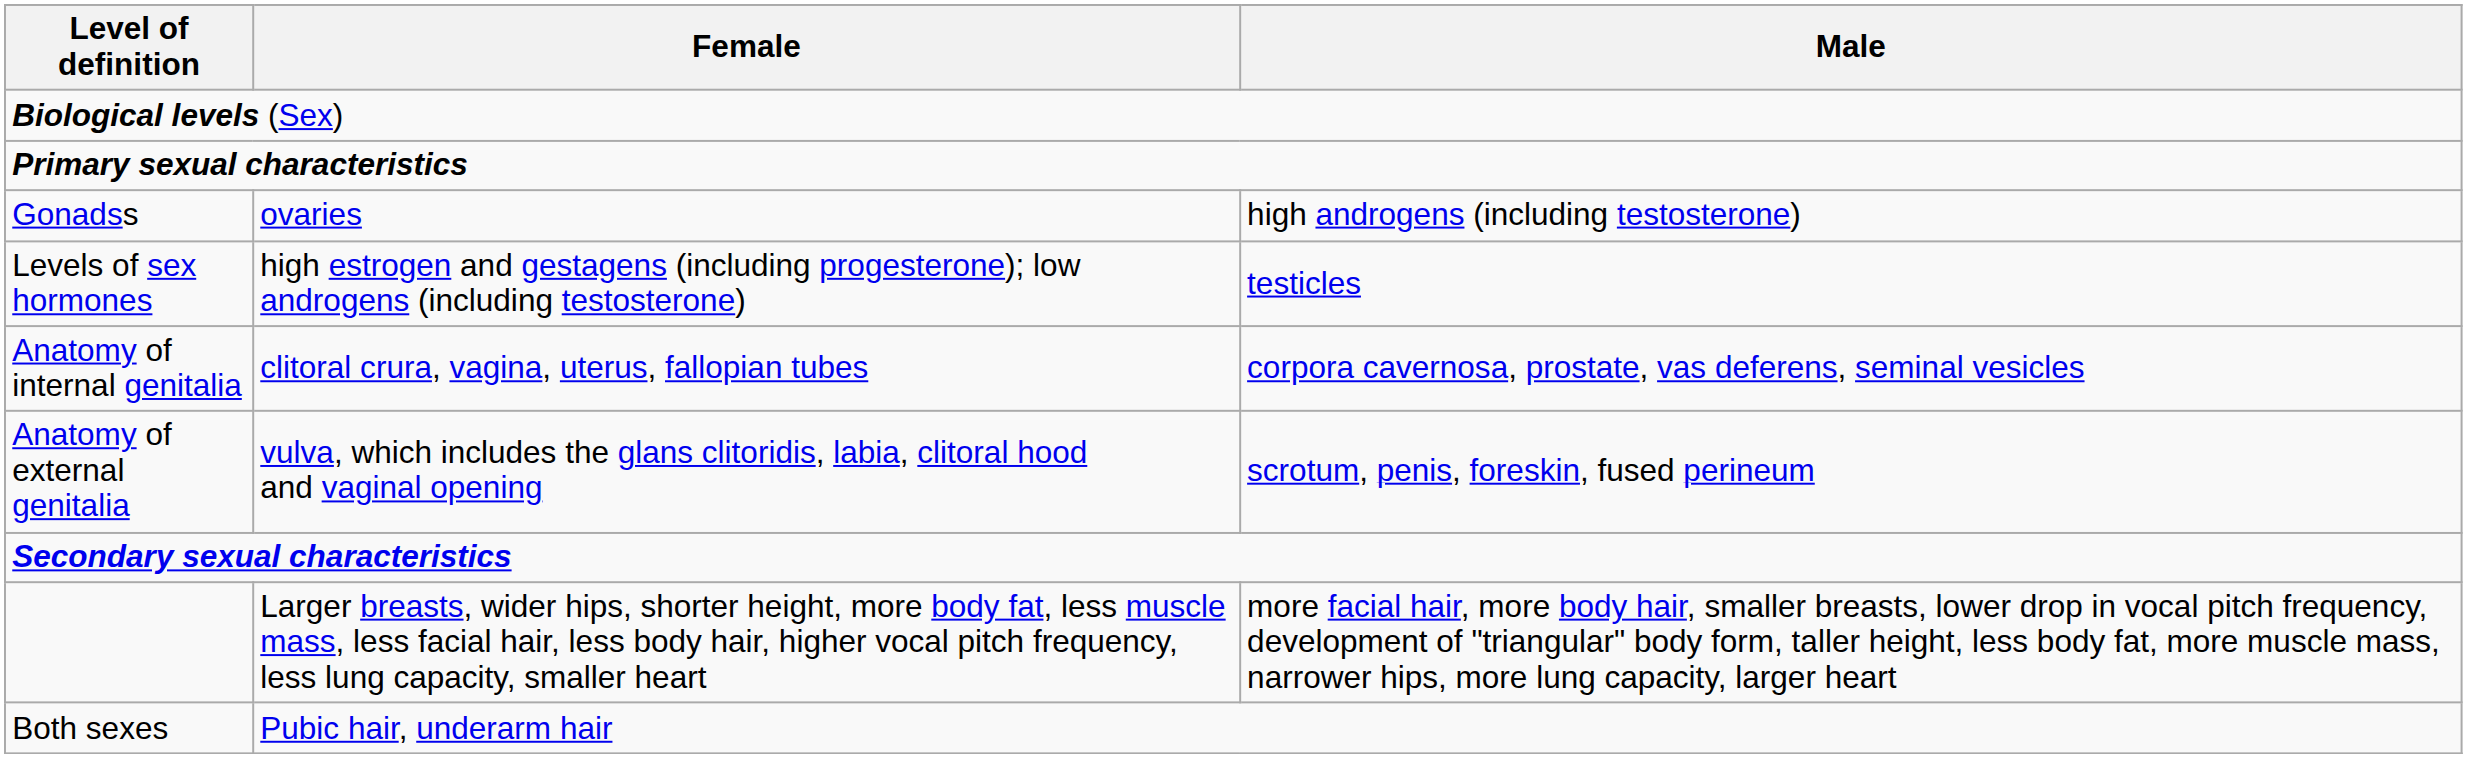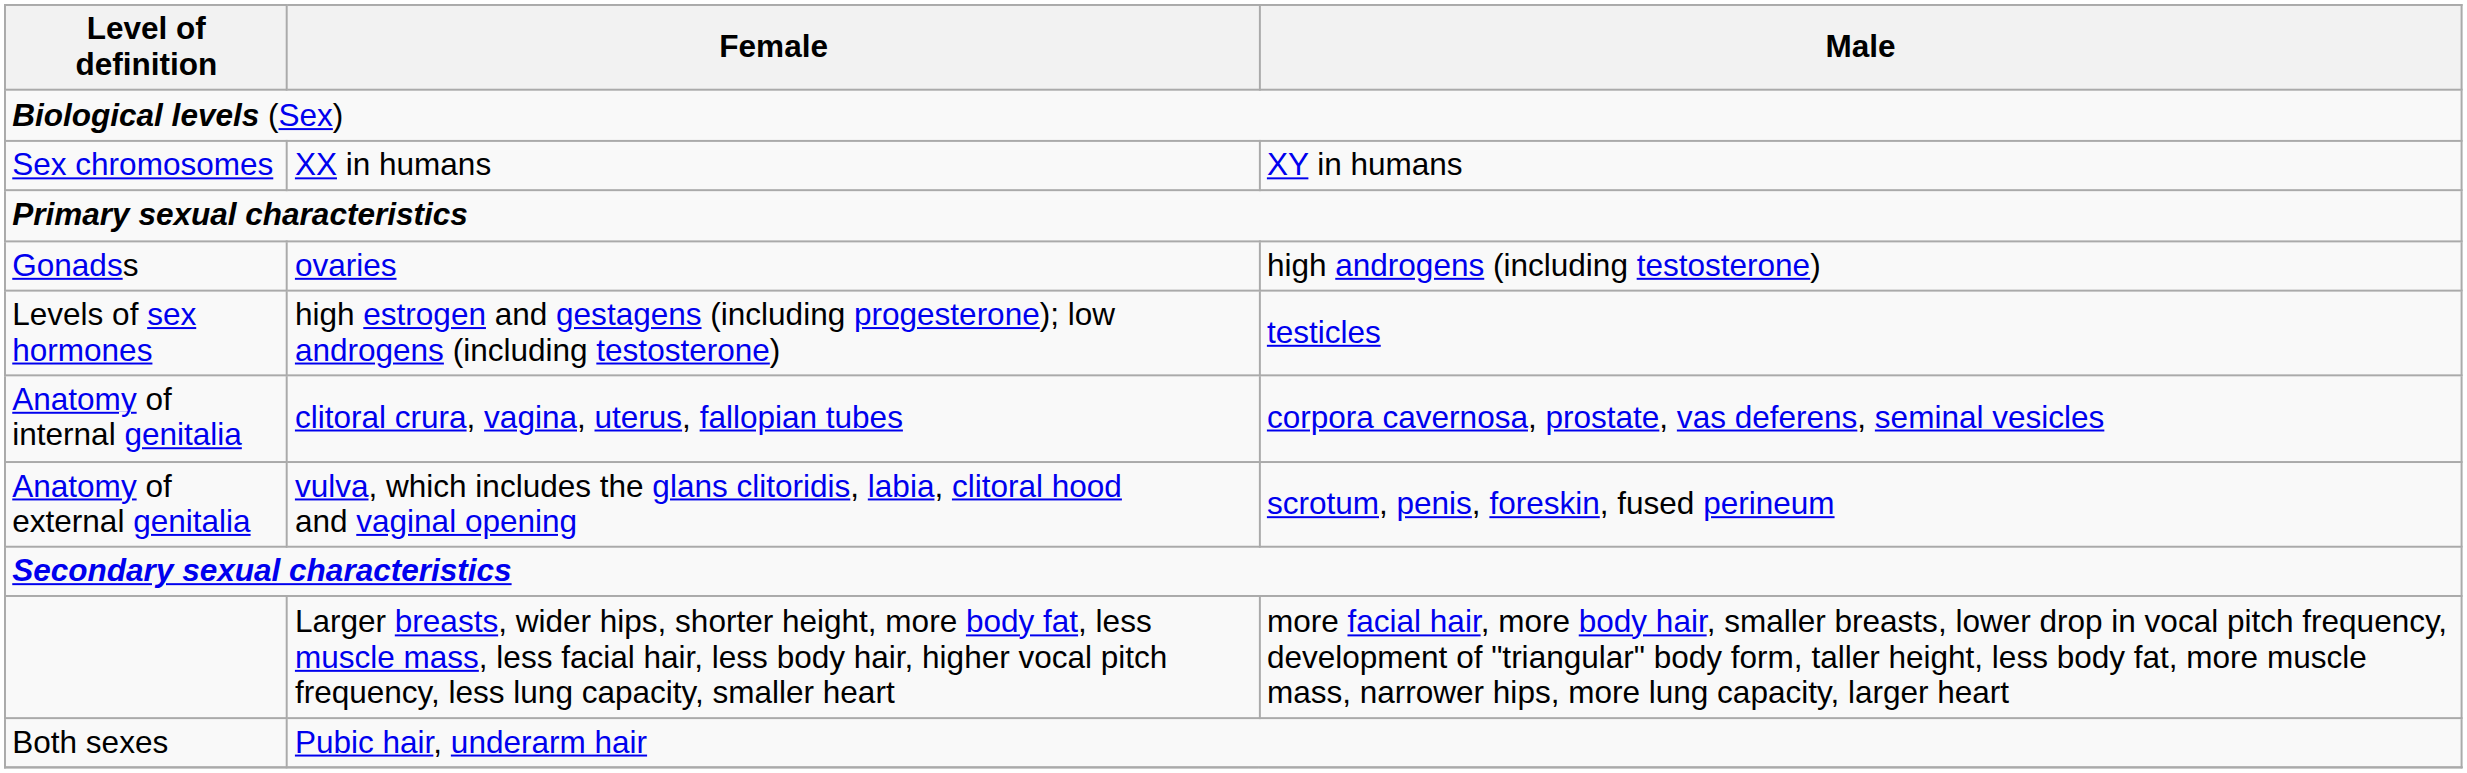 <table class="wikitable">
 <tr>
 <th>Level of definition</th>
 <th>Female</th>
 <th>Male</th>
 </tr>
 <tr>
 <td colspan="3"><strong><em>Biological levels</em></strong> (<a href='#'>Sex</a>)</td>
+</tr>
+<tr>
+<td><a href='#'>Sex chromosomes</a></td>
+<td><a href='#'>XX</a> in humans</td>
+<td><a href='#'>XY</a> in humans</td>
 </tr>
 <tr>
 <td colspan="3"><strong><em>Primary sexual characteristics</em></strong></td>
 </tr>
 <tr>
 <td><a href='#'>Gonads</a>s</td>
 <td><a href='#'>ovaries</a></td>
 <td>high <a href='#'>androgens</a> (including <a href='#'>testosterone</a>)</td>
 </tr>
 <tr>
 <td>Levels of <a href='#'>sex hormones</a></td>
 <td>high <a href='#'>estrogen</a> and <a href='#'>gestagens</a> (including <a href='#'>progesterone</a>); low  <a href='#'>androgens</a> (including <a href='#'>testosterone</a>)</td>
 <td><a href='#'>testicles</a></td>
 </tr>
 <tr>
 <td><a href='#'>Anatomy</a> of internal <a href='#'>genitalia</a></td>
 <td><a href='#'>clitoral crura</a>, <a href='#'>vagina</a>, <a href='#'>uterus</a>, <a href='#'>fallopian tubes</a></td>
 <td><a href='#'>corpora cavernosa</a>, <a href='#'>prostate</a>, <a href='#'>vas deferens</a>, <a href='#'>seminal vesicles</a></td>
 </tr>
 <tr>
 <td><a href='#'>Anatomy</a> of<br> external <a href='#'>genitalia</a></td>
 <td><a href='#'>vulva</a>, which includes the <a href='#'>glans clitoridis</a>, <a href='#'>labia</a>, <a href='#'>clitoral hood</a><br> and <a href='#'>vaginal opening</a></td>
 <td><a href='#'>scrotum</a>, <a href='#'>penis</a>, <a href='#'>foreskin</a>, fused <a href='#'>perineum</a></td>
 </tr>
 <tr>
 <td colspan="3"><strong><em><a href='#'>Secondary sexual characteristics</a></em></strong></td>
 </tr>
 <tr>
 <td></td>
 <td>Larger <a href='#'>breasts</a>, wider hips, shorter height, more <a href='#'>body fat</a>, less <a href='#'>muscle mass</a>, less facial hair, less body hair, higher vocal pitch frequency, less lung capacity, smaller heart</td>
 <td>more <a href='#'>facial hair</a>, more <a href='#'>body hair</a>, smaller breasts, lower drop in vocal pitch frequency, development of "triangular" body form, taller height, less body fat, more muscle mass, narrower hips, more lung capacity, larger heart</td>
 </tr>
 <tr>
 <td>Both sexes</td>
 <td colspan="2"><a href='#'>Pubic hair</a>, <a href='#'>underarm hair</a></td>
 </tr>
 <tr>
 </tr>
 </table>
